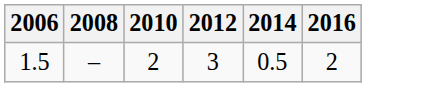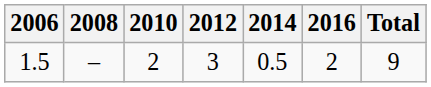 <table class="wikitable" style="text-align:center">
 <tr>
 <th>2006</th>
 <th>2008</th>
 <th>2010</th>
 <th>2012</th>
 <th>2014</th>
 <th>2016</th>
+<th>Total</th>
 </tr>
 <tr>
 <td>1.5</td>
 <td>–</td>
 <td>2</td>
 <td>3</td>
 <td>0.5</td>
 <td>2</td>
+<td>9</td>
 </tr>
 </table>
